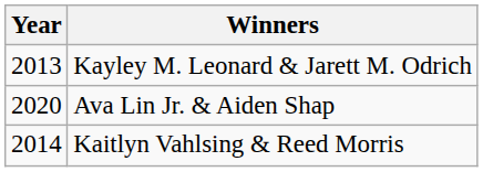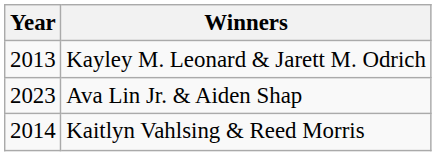 <table class="wikitable">
 <tr>
 <th>Year</th>
 <th>Winners</th>
 </tr>
 <tr>
 <td>2013</td>
 <td>Kayley M. Leonard & Jarett M. Odrich</td>
 </tr>
 <tr>
-<td>2020</td>
+<td>2023</td>
 <td>Ava Lin Jr. & Aiden Shap</td>
 </tr>
 <tr>
 <td>2014</td>
 <td>Kaitlyn Vahlsing & Reed Morris</td>
 </tr>
 </table>
